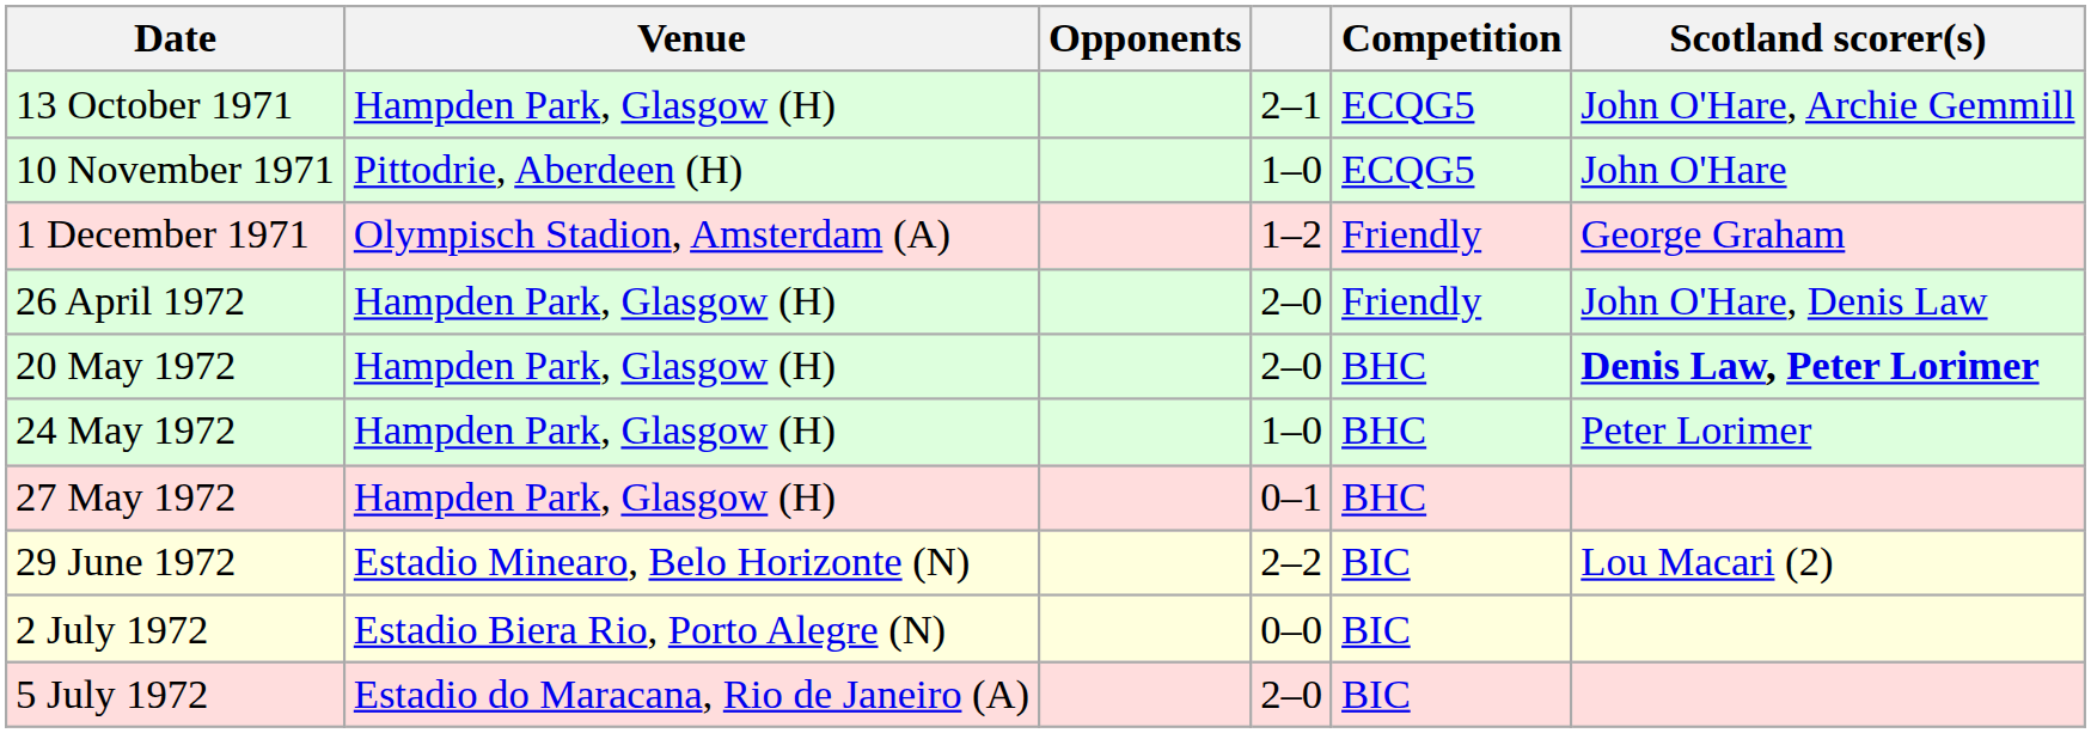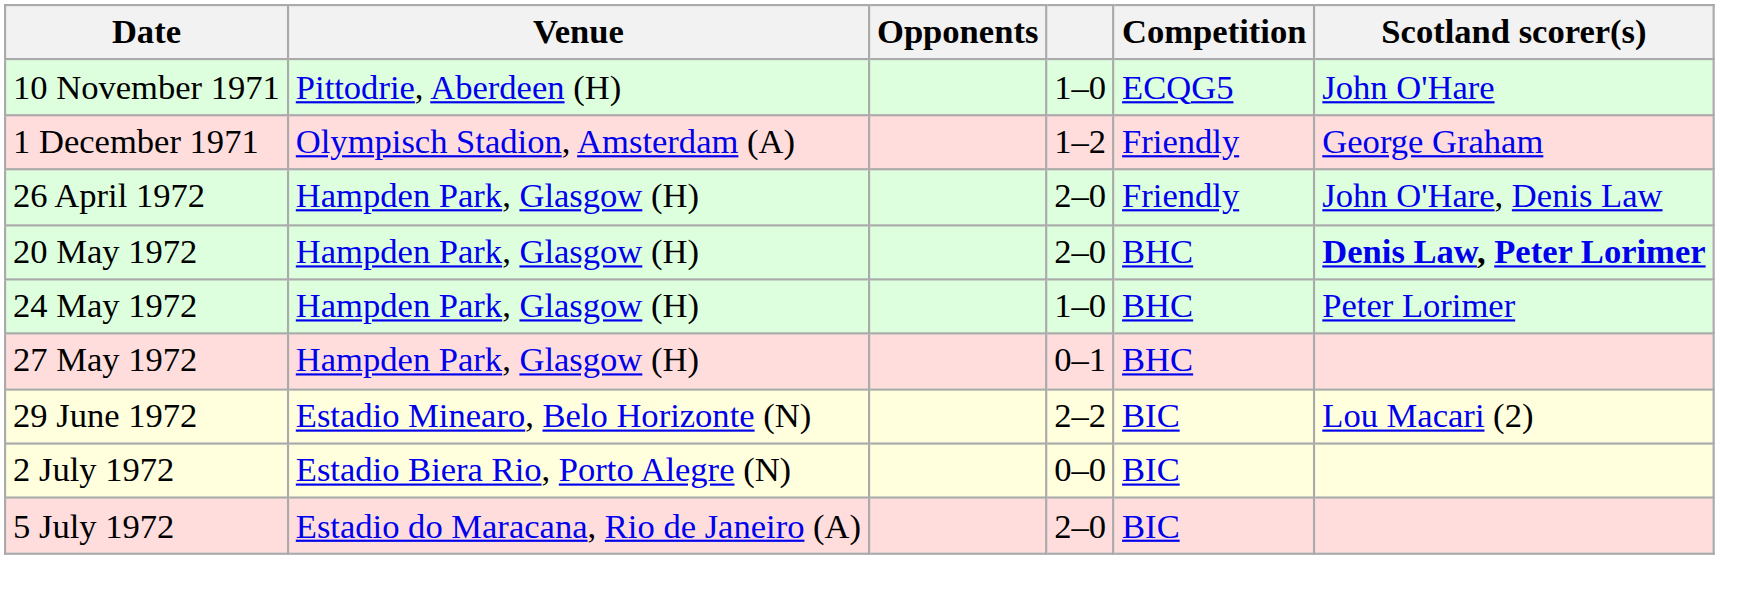 <table class="wikitable">
 <tr>
 <th>Date</th>
 <th>Venue</th>
 <th>Opponents</th>
 <th></th>
 <th>Competition</th>
 <th>Scotland scorer(s)</th>
-</tr>
-<tr bgcolor=#ddffdd>
-<td>13 October 1971</td>
-<td><a href='#'>Hampden Park</a>, <a href='#'>Glasgow</a> (H)</td>
-<td></td>
-<td align=center>2–1</td>
-<td><a href='#'>ECQG5</a></td>
-<td><a href='#'>John O'Hare</a>, <a href='#'>Archie Gemmill</a></td>
 </tr>
 <tr bgcolor=#ddffdd>
 <td>10 November 1971</td>
 <td><a href='#'>Pittodrie</a>, <a href='#'>Aberdeen</a> (H)</td>
 <td></td>
 <td align=center>1–0</td>
 <td><a href='#'>ECQG5</a></td>
 <td><a href='#'>John O'Hare</a></td>
 </tr>
 <tr bgcolor=#ffdddd>
 <td>1 December 1971</td>
 <td><a href='#'>Olympisch Stadion</a>, <a href='#'>Amsterdam</a> (A)</td>
 <td></td>
 <td align=center>1–2</td>
 <td><a href='#'>Friendly</a></td>
 <td><a href='#'>George Graham</a></td>
 </tr>
 <tr bgcolor=#ddffdd>
 <td>26 April 1972</td>
 <td><a href='#'>Hampden Park</a>, <a href='#'>Glasgow</a> (H)</td>
 <td></td>
 <td align=center>2–0</td>
 <td><a href='#'>Friendly</a></td>
 <td><a href='#'>John O'Hare</a>, <a href='#'>Denis Law</a></td>
 </tr>
 <tr bgcolor=#ddffdd>
 <td>20 May 1972</td>
 <td><a href='#'>Hampden Park</a>, <a href='#'>Glasgow</a> (H)</td>
 <td></td>
 <td align=center>2–0</td>
 <td><a href='#'>BHC</a></td>
 <td><strong><a href='#'>Denis Law</a>, <a href='#'>Peter Lorimer</a></strong></td>
 </tr>
 <tr bgcolor=#ddffdd>
 <td>24 May 1972</td>
 <td><a href='#'>Hampden Park</a>, <a href='#'>Glasgow</a> (H)</td>
 <td></td>
 <td align=center>1–0</td>
 <td><a href='#'>BHC</a></td>
 <td><a href='#'>Peter Lorimer</a></td>
 </tr>
 <tr bgcolor=#ffdddd>
 <td>27 May 1972</td>
 <td><a href='#'>Hampden Park</a>, <a href='#'>Glasgow</a> (H)</td>
 <td></td>
 <td align=center>0–1</td>
 <td><a href='#'>BHC</a></td>
 <td></td>
 </tr>
 <tr bgcolor=#ffffdd>
 <td>29 June 1972</td>
 <td><a href='#'>Estadio Minearo</a>, <a href='#'>Belo Horizonte</a> (N)</td>
 <td></td>
 <td align=center>2–2</td>
 <td><a href='#'>BIC</a></td>
 <td><a href='#'>Lou Macari</a> (2)</td>
 </tr>
 <tr bgcolor=#ffffdd>
 <td>2 July 1972</td>
 <td><a href='#'>Estadio Biera Rio</a>, <a href='#'>Porto Alegre</a> (N)</td>
 <td></td>
 <td align=center>0–0</td>
 <td><a href='#'>BIC</a></td>
 <td></td>
 </tr>
 <tr bgcolor=#ffdddd>
 <td>5 July 1972</td>
 <td><a href='#'>Estadio do Maracana</a>, <a href='#'>Rio de Janeiro</a> (A)</td>
 <td></td>
 <td align=center>2–0</td>
 <td><a href='#'>BIC</a></td>
 <td></td>
 </tr>
 </table>
